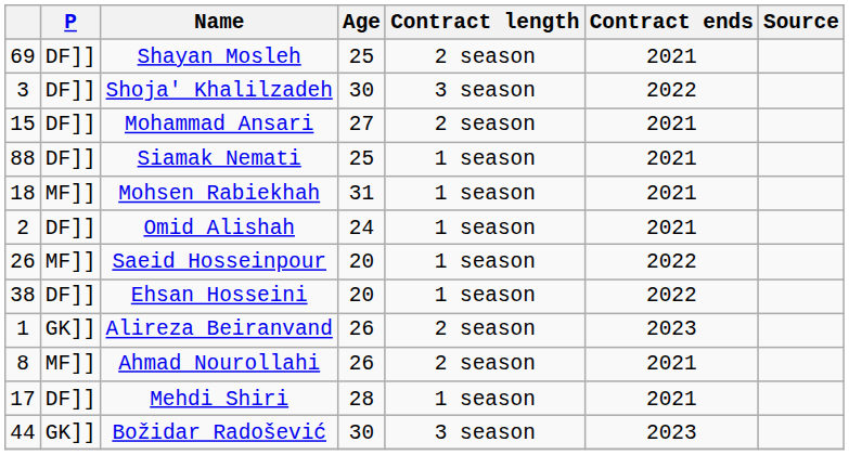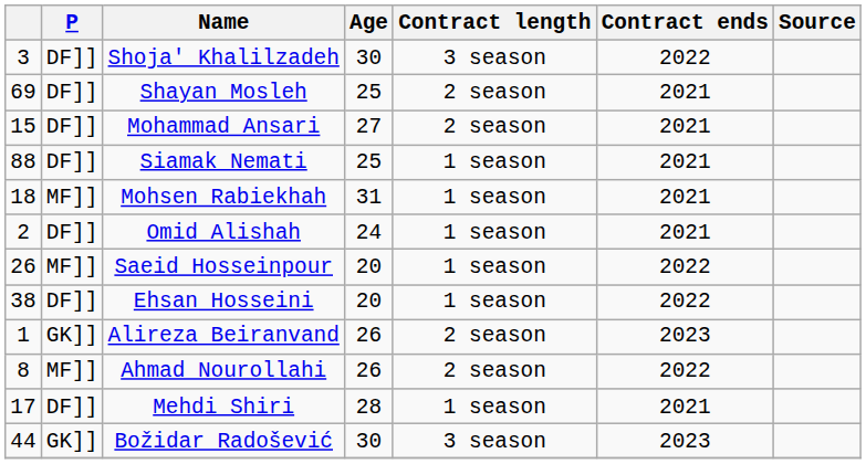 <table class="wikitable sortable " style="text-align:center">
 <tr>
 <th></th>
 <th><a href='#'>P</a></th>
 <th>Name</th>
 <th>Age</th>
 <th>Contract length</th>
 <th>Contract ends</th>
 <th>Source</th>
 </tr>
 <tr>
+<td>3</td>
+<td [[>DF]]</td>
+<td><a href='#'>Shoja' Khalilzadeh</a></td>
+<td>30</td>
+<td>3 season</td>
+<td>2022</td>
+<td></td>
+</tr>
+<tr>
 <td>69</td>
 <td [[>DF]]</td>
 <td><a href='#'>Shayan Mosleh</a></td>
 <td>25</td>
 <td>2 season</td>
 <td>2021</td>
-<td></td>
-</tr>
-<tr>
-<td>3</td>
-<td [[>DF]]</td>
-<td><a href='#'>Shoja' Khalilzadeh</a></td>
-<td>30</td>
-<td>3 season</td>
-<td>2022</td>
 <td></td>
 </tr>
 <tr>
 <td>15</td>
 <td [[>DF]]</td>
 <td><a href='#'>Mohammad Ansari</a></td>
 <td>27</td>
 <td>2 season</td>
 <td>2021</td>
 <td></td>
 </tr>
 <tr>
 <td>88</td>
 <td [[>DF]]</td>
 <td><a href='#'>Siamak Nemati</a></td>
 <td>25</td>
 <td>1 season</td>
 <td>2021</td>
 <td></td>
 </tr>
 <tr>
 <td>18</td>
 <td [[>MF]]</td>
 <td><a href='#'>Mohsen Rabiekhah</a></td>
 <td>31</td>
 <td>1 season</td>
 <td>2021</td>
 <td></td>
 </tr>
 <tr>
 <td>2</td>
 <td [[>DF]]</td>
 <td><a href='#'>Omid Alishah</a></td>
 <td>24</td>
 <td>1 season</td>
 <td>2021</td>
 <td></td>
 </tr>
 <tr>
 <td>26</td>
 <td [[>MF]]</td>
 <td><a href='#'>Saeid Hosseinpour</a></td>
 <td>20</td>
 <td>1 season</td>
 <td>2022</td>
 <td></td>
 </tr>
 <tr>
 <td>38</td>
 <td [[>DF]]</td>
 <td><a href='#'>Ehsan Hosseini</a></td>
 <td>20</td>
 <td>1 season</td>
 <td>2022</td>
 <td></td>
 </tr>
 <tr>
 <td>1</td>
 <td [[>GK]]</td>
 <td><a href='#'>Alireza Beiranvand</a></td>
 <td>26</td>
 <td>2 season</td>
 <td>2023</td>
 <td></td>
 </tr>
 <tr>
 <td>8</td>
 <td [[>MF]]</td>
 <td><a href='#'>Ahmad Nourollahi</a></td>
 <td>26</td>
 <td>2 season</td>
-<td>2021</td>
+<td>2022</td>
 <td></td>
 </tr>
 <tr>
 <td>17</td>
 <td [[>DF]]</td>
 <td><a href='#'>Mehdi Shiri</a></td>
 <td>28</td>
 <td>1 season</td>
 <td>2021</td>
 <td></td>
 </tr>
 <tr>
 <td>44</td>
 <td [[>GK]]</td>
 <td><a href='#'>Božidar Radošević</a></td>
 <td>30</td>
 <td>3 season</td>
 <td>2023</td>
 <td></td>
 </tr>
 <tr>
 </tr>
 </table>
